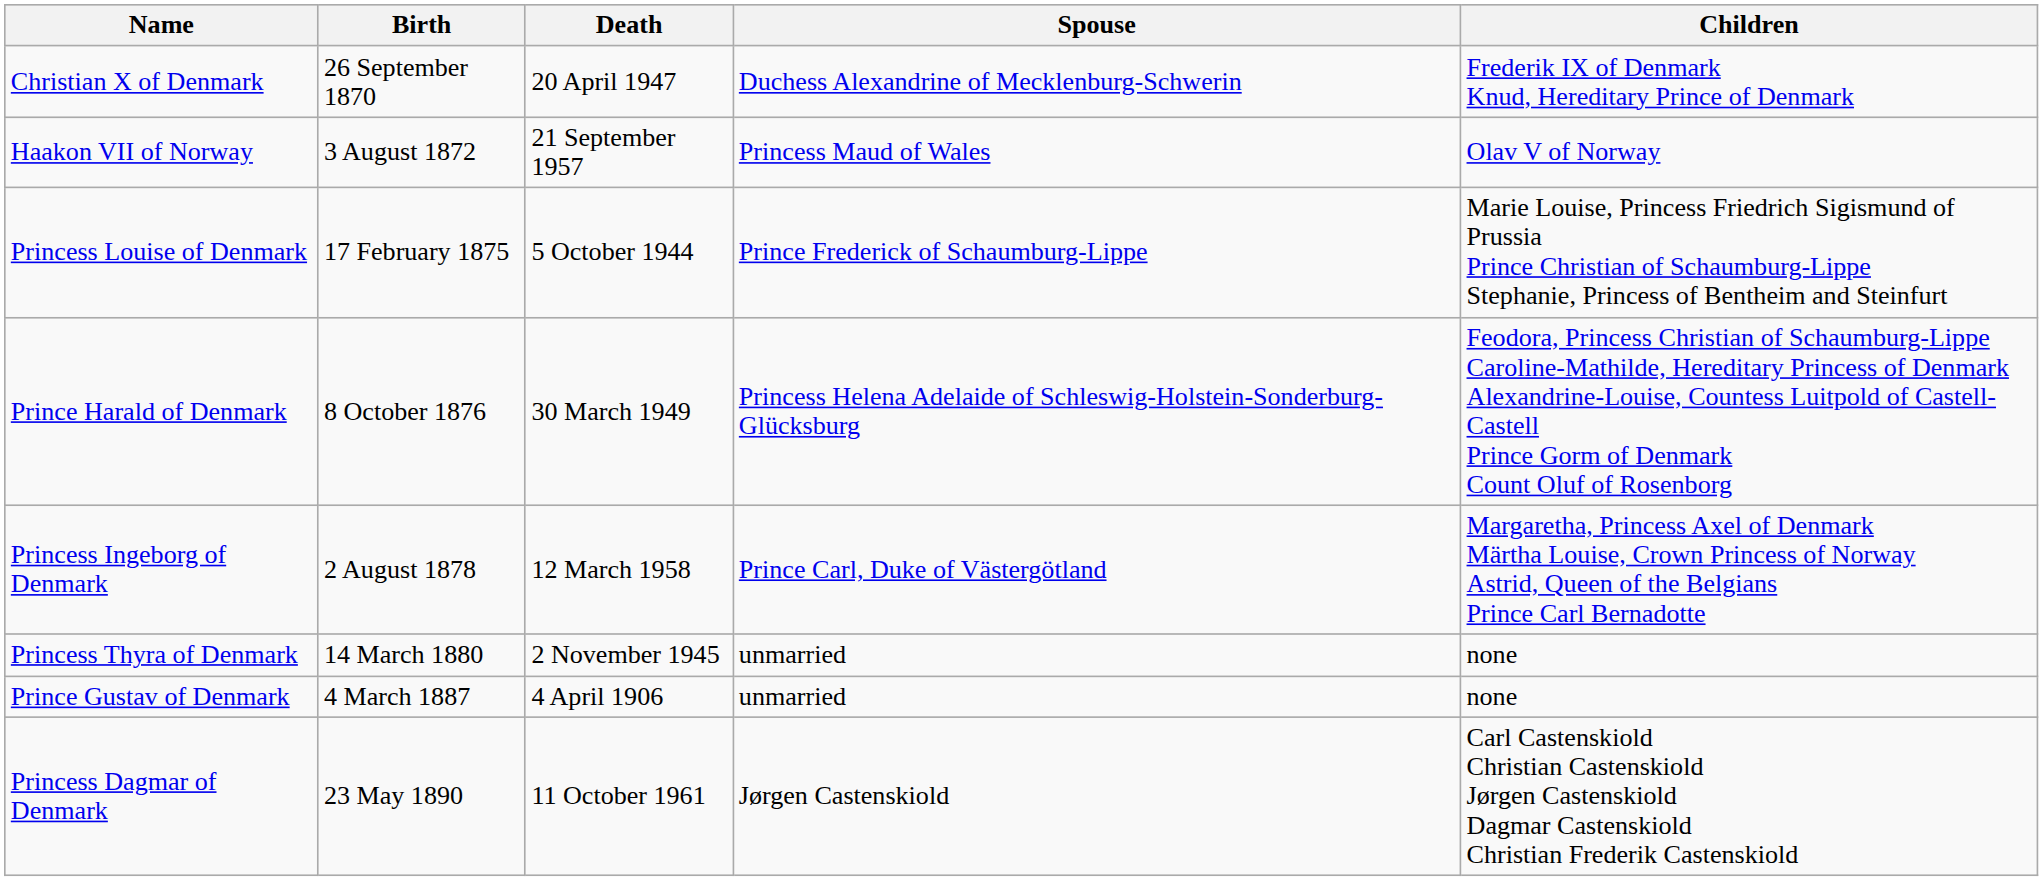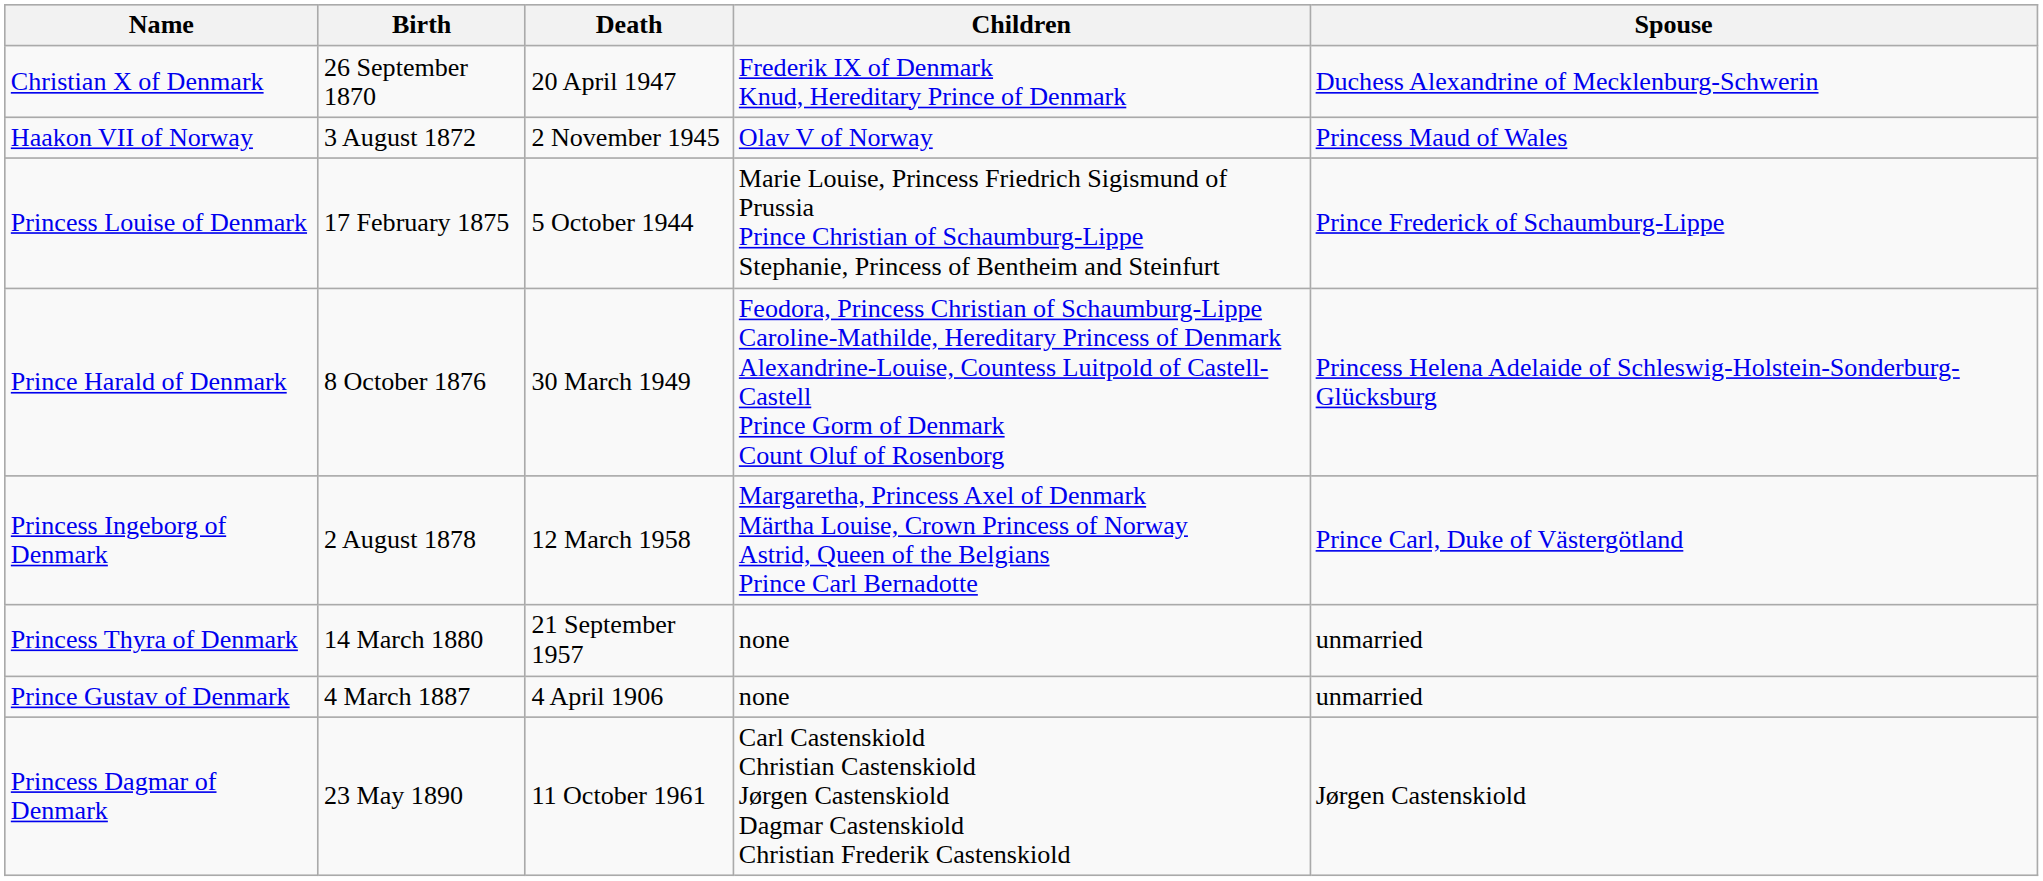 <table class="wikitable">
 <tr>
 <th>Name</th>
 <th>Birth</th>
 <th>Death</th>
+<th>Children</th>
 <th>Spouse</th>
-<th>Children</th>
 </tr>
 <tr>
 <td><a href='#'>Christian X of Denmark</a></td>
 <td>26 September 1870</td>
 <td>20 April 1947</td>
+<td><a href='#'>Frederik IX of Denmark</a><br><a href='#'>Knud, Hereditary Prince of Denmark</a></td>
 <td><a href='#'>Duchess Alexandrine of Mecklenburg-Schwerin</a></td>
-<td><a href='#'>Frederik IX of Denmark</a><br><a href='#'>Knud, Hereditary Prince of Denmark</a></td>
 </tr>
 <tr>
 <td><a href='#'>Haakon VII of Norway</a></td>
 <td>3 August 1872</td>
-<td>21 September 1957</td>
+<td>2 November 1945</td>
+<td><a href='#'>Olav V of Norway</a></td>
 <td><a href='#'>Princess Maud of Wales</a></td>
-<td><a href='#'>Olav V of Norway</a></td>
 </tr>
 <tr>
 <td><a href='#'>Princess Louise of Denmark</a></td>
 <td>17 February 1875</td>
 <td>5 October 1944</td>
+<td>Marie Louise, Princess Friedrich Sigismund of Prussia<br><a href='#'>Prince Christian of Schaumburg-Lippe</a><br>Stephanie, Princess of Bentheim and Steinfurt</td>
 <td><a href='#'>Prince Frederick of Schaumburg-Lippe</a></td>
-<td>Marie Louise, Princess Friedrich Sigismund of Prussia<br><a href='#'>Prince Christian of Schaumburg-Lippe</a><br>Stephanie, Princess of Bentheim and Steinfurt</td>
 </tr>
 <tr>
 <td><a href='#'>Prince Harald of Denmark</a></td>
 <td>8 October 1876</td>
 <td>30 March 1949</td>
+<td><a href='#'>Feodora, Princess Christian of Schaumburg-Lippe</a><br><a href='#'>Caroline-Mathilde, Hereditary Princess of Denmark</a><br><a href='#'>Alexandrine-Louise, Countess Luitpold of Castell-Castell</a><br><a href='#'>Prince Gorm of Denmark</a><br><a href='#'>Count Oluf of Rosenborg</a></td>
 <td><a href='#'>Princess Helena Adelaide of Schleswig-Holstein-Sonderburg-Glücksburg</a></td>
-<td><a href='#'>Feodora, Princess Christian of Schaumburg-Lippe</a><br><a href='#'>Caroline-Mathilde, Hereditary Princess of Denmark</a><br><a href='#'>Alexandrine-Louise, Countess Luitpold of Castell-Castell</a><br><a href='#'>Prince Gorm of Denmark</a><br><a href='#'>Count Oluf of Rosenborg</a></td>
 </tr>
 <tr>
 <td><a href='#'>Princess Ingeborg of Denmark</a></td>
 <td>2 August 1878</td>
 <td>12 March 1958</td>
+<td><a href='#'>Margaretha, Princess Axel of Denmark</a><br><a href='#'>Märtha Louise, Crown Princess of Norway</a><br><a href='#'>Astrid, Queen of the Belgians</a><br><a href='#'>Prince Carl Bernadotte</a></td>
 <td><a href='#'>Prince Carl, Duke of Västergötland</a></td>
-<td><a href='#'>Margaretha, Princess Axel of Denmark</a><br><a href='#'>Märtha Louise, Crown Princess of Norway</a><br><a href='#'>Astrid, Queen of the Belgians</a><br><a href='#'>Prince Carl Bernadotte</a></td>
 </tr>
 <tr>
 <td><a href='#'>Princess Thyra of Denmark</a></td>
 <td>14 March 1880</td>
-<td>2 November 1945</td>
+<td>21 September 1957</td>
+<td>none</td>
 <td>unmarried</td>
-<td>none</td>
 </tr>
 <tr>
 <td><a href='#'>Prince Gustav of Denmark</a></td>
 <td>4 March 1887</td>
 <td>4 April 1906</td>
+<td>none</td>
 <td>unmarried</td>
-<td>none</td>
 </tr>
 <tr>
 <td><a href='#'>Princess Dagmar of Denmark</a></td>
 <td>23 May 1890</td>
 <td>11 October 1961</td>
+<td>Carl Castenskiold<br>Christian Castenskiold<br>Jørgen Castenskiold<br>Dagmar Castenskiold<br>Christian Frederik Castenskiold</td>
 <td>Jørgen Castenskiold</td>
-<td>Carl Castenskiold<br>Christian Castenskiold<br>Jørgen Castenskiold<br>Dagmar Castenskiold<br>Christian Frederik Castenskiold</td>
 </tr>
 </table>
